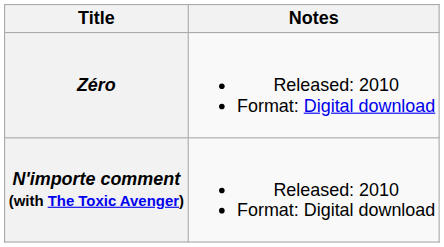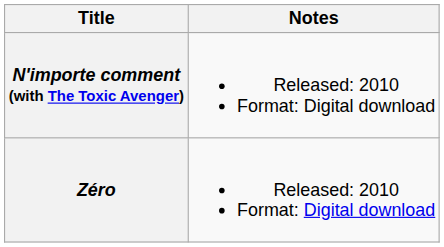 <table class="wikitable plainrowheaders" style="text-align:center;">
 <tr>
 <th scope="col">Title</th>
 <th scope="col">Notes</th>
 </tr>
 <tr>
+<th scope="row"><em>N'importe comment</em><br><small>(with <a href='#'>The Toxic Avenger</a>)</small></th>
+<td><br><ul><li>Released: 2010</li><li>Format: Digital download</li></ul></td>
+</tr>
+<tr>
 <th scope="row"><em>Zéro</em></th>
 <td><br><ul><li>Released: 2010</li><li>Format: <a href='#'>Digital download</a></li></ul></td>
 </tr>
-<tr>
-<th scope="row"><em>N'importe comment</em><br><small>(with <a href='#'>The Toxic Avenger</a>)</small></th>
-<td><br><ul><li>Released: 2010</li><li>Format: Digital download</li></ul></td>
-</tr>
 </table>
